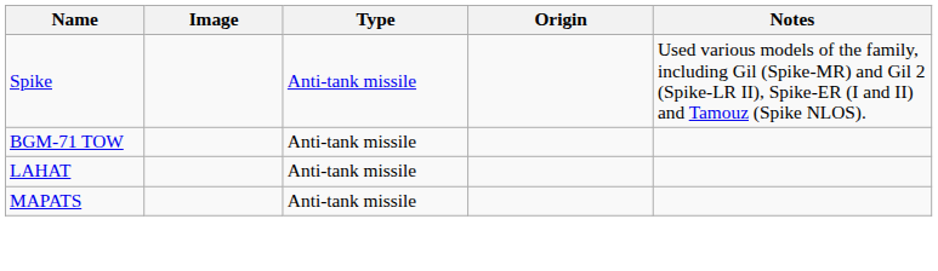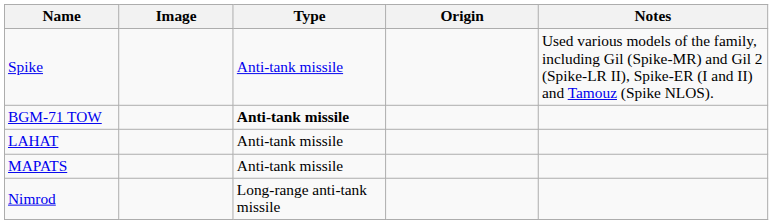 <table class="wikitable" style="width:90%;">
 <tr>
 <th style="width:15%;">Name</th>
 <th style="width:15%;">Image</th>
 <th style="width:20%;">Type</th>
 <th style="width:20%;">Origin</th>
 <th>Notes</th>
 </tr>
 <tr>
 <td><a href='#'>Spike</a> </td>
 <td></td>
 <td><a href='#'>Anti-tank missile</a></td>
 <td></td>
 <td>Used various models of the family, including Gil (Spike-MR) and Gil 2 (Spike-LR II), Spike-ER (I and II) and <a href='#'>Tamouz</a> (Spike NLOS).</td>
 </tr>
 <tr>
 <td><a href='#'>BGM-71 TOW</a> </td>
 <td></td>
-<td>Anti-tank missile</td>
+<td><strong>Anti-tank missile</strong></td>
 <td></td>
 <td></td>
 </tr>
 <tr>
 <td><a href='#'>LAHAT</a> </td>
 <td></td>
 <td>Anti-tank missile</td>
 <td></td>
 <td></td>
 </tr>
 <tr>
 <td><a href='#'>MAPATS</a> </td>
 <td></td>
 <td>Anti-tank missile</td>
 <td></td>
 <td></td>
 </tr>
+<tr>
+<td><a href='#'>Nimrod</a> </td>
+<td></td>
+<td>Long-range anti-tank missile</td>
+<td></td>
+<td></td>
+</tr>
 </table>
